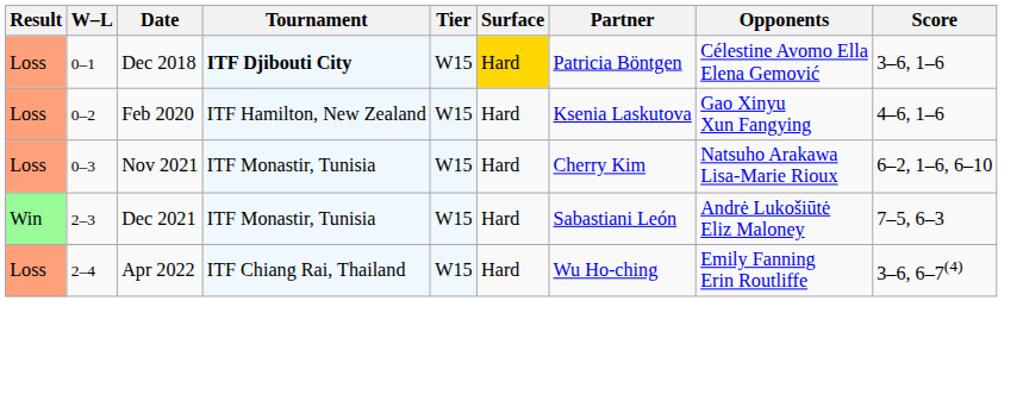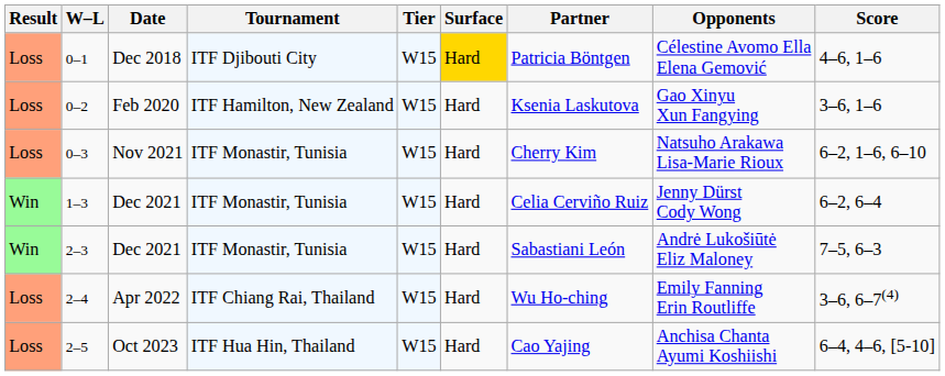 <table class="sortable wikitable">
 <tr>
 <th>Result</th>
 <th class="unsortable">W–L</th>
 <th>Date</th>
 <th>Tournament</th>
 <th>Tier</th>
 <th>Surface</th>
 <th>Partner</th>
 <th>Opponents</th>
 <th class="unsortable">Score</th>
 </tr>
 <tr>
 <td bgcolor="FFA07A">Loss</td>
 <td><small>0–1</small></td>
 <td>Dec 2018</td>
-<td style="background:#f0f8ff;"><strong>ITF Djibouti City</strong></td>
+<td style="background:#f0f8ff;">ITF Djibouti City</td>
 <td style="background:#f0f8ff;">W15</td>
 <td style="background: gold;">Hard</td>
 <td> <a href='#'>Patricia Böntgen</a></td>
 <td> <a href='#'>Célestine Avomo Ella</a> <br>  <a href='#'>Elena Gemović</a></td>
-<td>3–6, 1–6</td>
+<td>4–6, 1–6</td>
 </tr>
 <tr>
 <td bgcolor="FFA07A">Loss</td>
 <td><small>0–2</small></td>
 <td>Feb 2020</td>
 <td style="background:#f0f8ff;">ITF Hamilton, New Zealand</td>
 <td style="background:#f0f8ff;">W15</td>
 <td>Hard</td>
 <td> <a href='#'>Ksenia Laskutova</a></td>
 <td> <a href='#'>Gao Xinyu</a> <br>  <a href='#'>Xun Fangying</a></td>
-<td>4–6, 1–6</td>
+<td>3–6, 1–6</td>
 </tr>
 <tr>
 <td bgcolor="FFA07A">Loss</td>
 <td><small>0–3</small></td>
 <td>Nov 2021</td>
 <td style="background:#f0f8ff;">ITF Monastir, Tunisia</td>
 <td style="background:#f0f8ff;">W15</td>
 <td>Hard</td>
 <td> <a href='#'>Cherry Kim</a></td>
 <td> <a href='#'>Natsuho Arakawa</a> <br>  <a href='#'>Lisa-Marie Rioux</a></td>
 <td>6–2, 1–6, 6–10</td>
+</tr>
+<tr>
+<td style="background:#98fb98;">Win</td>
+<td><small>1–3</small></td>
+<td>Dec 2021</td>
+<td bgcolor=#f0f8ff>ITF Monastir, Tunisia</td>
+<td style="background:#f0f8ff;">W15</td>
+<td>Hard</td>
+<td> <a href='#'>Celia Cerviño Ruiz</a></td>
+<td> <a href='#'>Jenny Dürst</a> <br>  <a href='#'>Cody Wong</a></td>
+<td>6–2, 6–4</td>
 </tr>
 <tr>
 <td style="background:#98fb98;">Win</td>
 <td><small>2–3</small></td>
 <td>Dec 2021</td>
 <td bgcolor=#f0f8ff>ITF Monastir, Tunisia</td>
 <td style="background:#f0f8ff;">W15</td>
 <td>Hard</td>
 <td> <a href='#'>Sabastiani León</a></td>
 <td> <a href='#'>Andrė Lukošiūtė</a> <br>  <a href='#'>Eliz Maloney</a></td>
 <td>7–5, 6–3</td>
 </tr>
 <tr>
 <td bgcolor="FFA07A">Loss</td>
 <td><small>2–4</small></td>
 <td>Apr 2022</td>
 <td bgcolor=#f0f8ff>ITF Chiang Rai, Thailand</td>
 <td style="background:#f0f8ff;">W15</td>
 <td>Hard</td>
 <td> <a href='#'>Wu Ho-ching</a></td>
 <td> <a href='#'>Emily Fanning</a> <br>  <a href='#'>Erin Routliffe</a></td>
 <td>3–6, 6–7<sup>(4)</sup></td>
 </tr>
+<tr>
+<td bgcolor="FFA07A">Loss</td>
+<td><small>2–5</small></td>
+<td>Oct 2023</td>
+<td style="background:#f0f8ff;">ITF Hua Hin, Thailand</td>
+<td style="background:#f0f8ff;">W15</td>
+<td>Hard</td>
+<td> <a href='#'>Cao Yajing</a></td>
+<td> <a href='#'>Anchisa Chanta</a> <br>  <a href='#'>Ayumi Koshiishi</a></td>
+<td>6–4, 4–6, [5-10]</td>
+</tr>
 </table>
